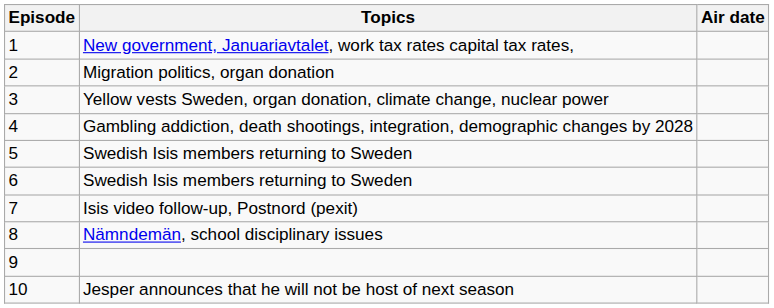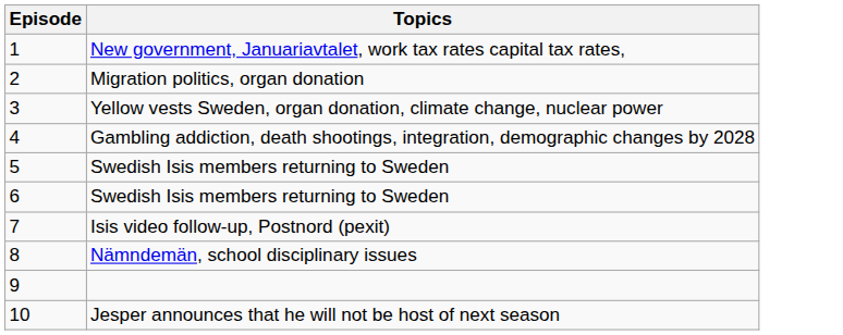 <table class="wikitable">
 <tr>
 <th>Episode</th>
 <th>Topics</th>
-<th>Air date</th>
 </tr>
 <tr>
 <td>1</td>
 <td><a href='#'>New government, Januariavtalet</a>, work tax rates capital tax rates,</td>
-<td></td>
 </tr>
 <tr>
 <td>2</td>
 <td>Migration politics, organ donation</td>
-<td></td>
 </tr>
 <tr>
 <td>3</td>
 <td>Yellow vests Sweden, organ donation, climate change, nuclear power</td>
-<td></td>
 </tr>
 <tr>
 <td>4</td>
 <td>Gambling addiction, death shootings, integration, demographic changes by 2028</td>
-<td></td>
 </tr>
 <tr>
 <td>5</td>
 <td>Swedish Isis members returning to Sweden</td>
-<td></td>
 </tr>
 <tr>
 <td>6</td>
 <td>Swedish Isis members returning to Sweden</td>
-<td></td>
 </tr>
 <tr>
 <td>7</td>
 <td>Isis video follow-up, Postnord (pexit)</td>
-<td></td>
 </tr>
 <tr>
 <td>8</td>
 <td><a href='#'>Nämndemän</a>, school disciplinary issues</td>
-<td></td>
 </tr>
 <tr>
 <td>9</td>
-<td></td>
 <td></td>
 </tr>
 <tr>
 <td>10</td>
 <td>Jesper announces that he will not be host of next season</td>
-<td></td>
 </tr>
 </table>
